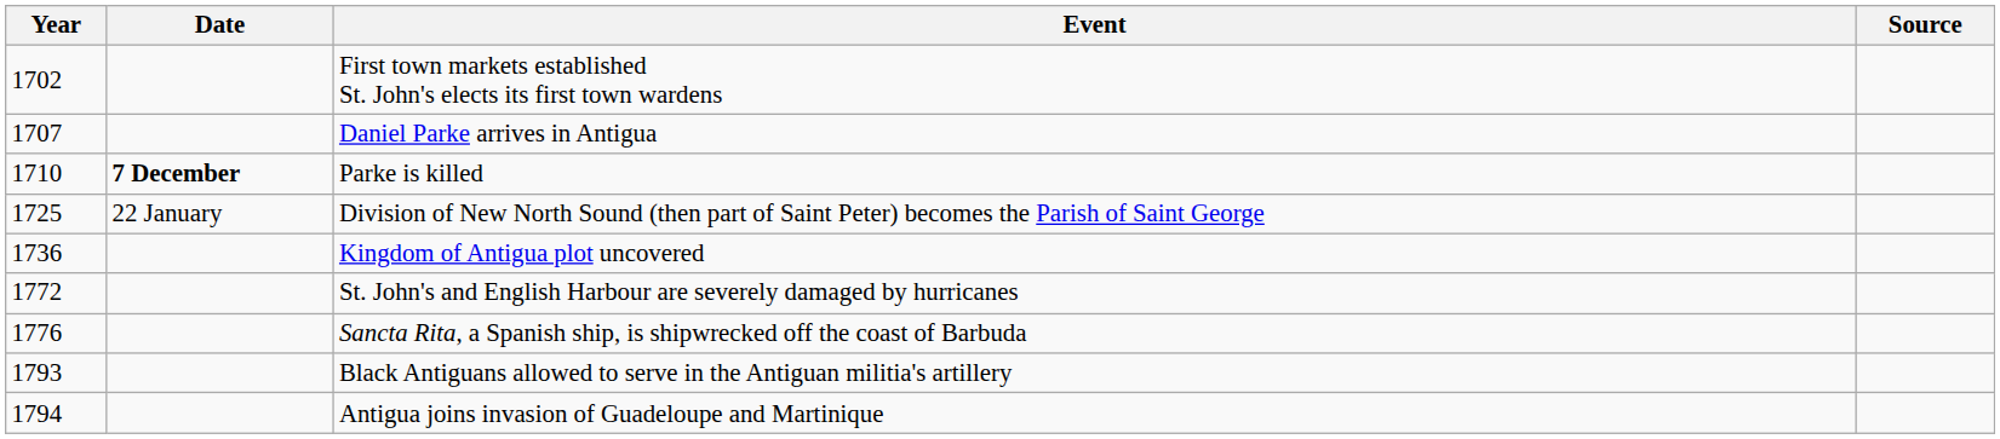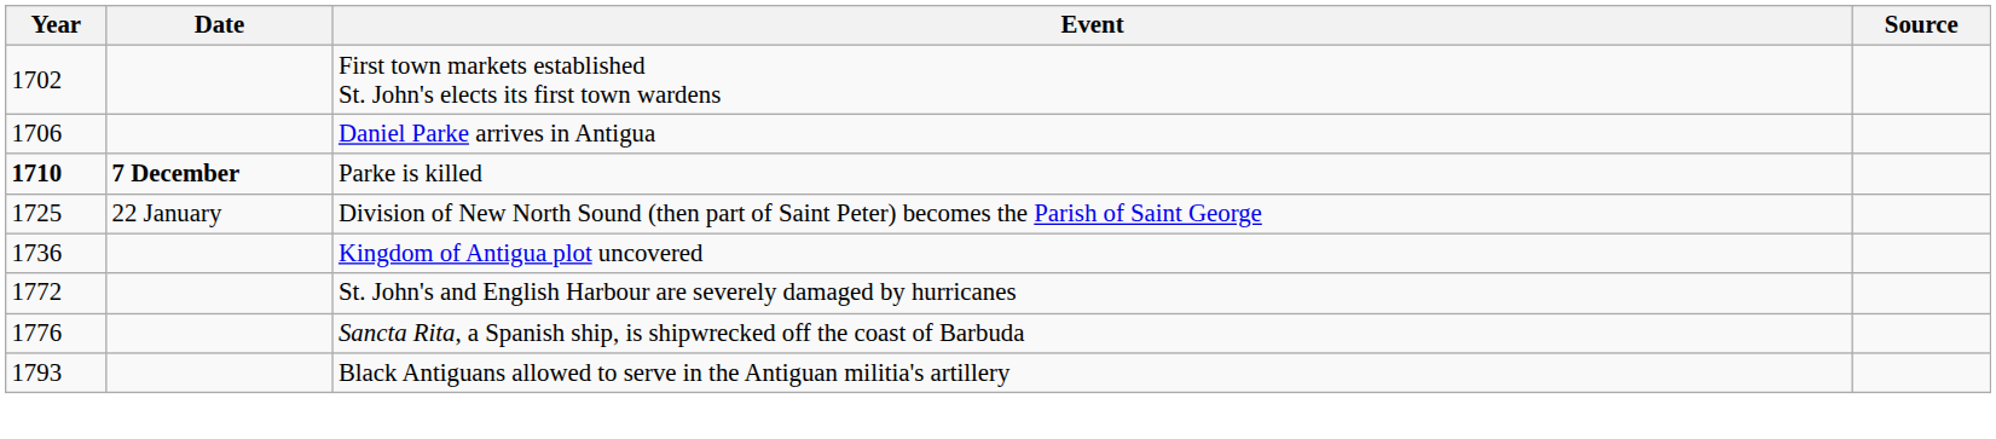 <table class="wikitable" width="100%">
 <tr>
 <th>Year</th>
 <th>Date</th>
 <th>Event</th>
 <th>Source</th>
 </tr>
 <tr>
 <td>1702</td>
 <td></td>
 <td>First town markets established<br>St. John's elects its first town wardens</td>
 <td></td>
 </tr>
 <tr>
-<td>1707</td>
+<td>1706</td>
 <td></td>
 <td><a href='#'>Daniel Parke</a> arrives in Antigua</td>
 <td></td>
 </tr>
 <tr>
-<td>1710</td>
+<td><strong>1710</strong></td>
 <td><strong>7 December</strong></td>
 <td>Parke is killed</td>
 <td></td>
 </tr>
 <tr>
 <td>1725</td>
 <td>22 January</td>
 <td>Division of New North Sound (then part of Saint Peter) becomes the <a href='#'>Parish of Saint George</a></td>
 <td></td>
 </tr>
 <tr>
 <td>1736</td>
 <td></td>
 <td><a href='#'>Kingdom of Antigua plot</a> uncovered</td>
 <td></td>
 </tr>
 <tr>
 <td>1772</td>
 <td></td>
 <td>St. John's and English Harbour are severely damaged by hurricanes</td>
 <td></td>
 </tr>
 <tr>
 <td>1776</td>
 <td></td>
 <td><em>Sancta Rita</em>, a Spanish ship, is shipwrecked off the coast of Barbuda</td>
 <td></td>
 </tr>
 <tr>
 <td>1793</td>
 <td></td>
 <td>Black Antiguans allowed to serve in the Antiguan militia's artillery</td>
 <td></td>
 </tr>
-<tr>
-<td>1794</td>
-<td></td>
-<td>Antigua joins invasion of Guadeloupe and Martinique</td>
-<td></td>
-</tr>
 </table>
